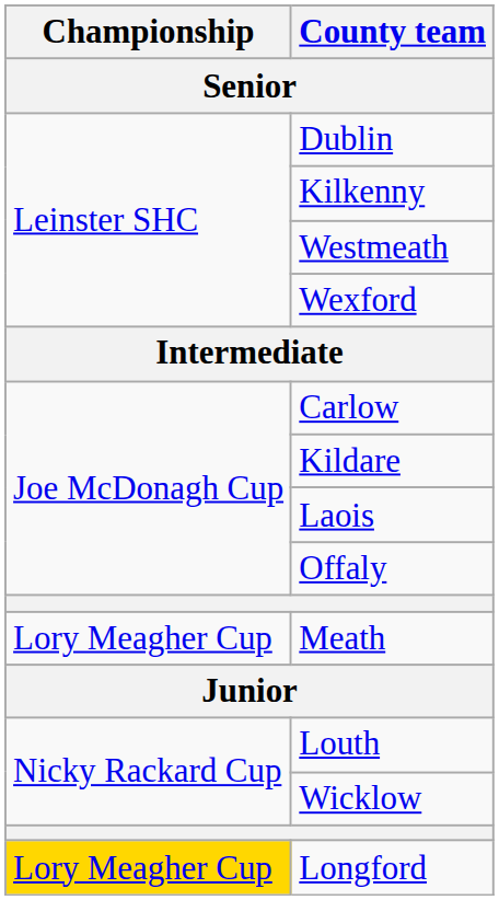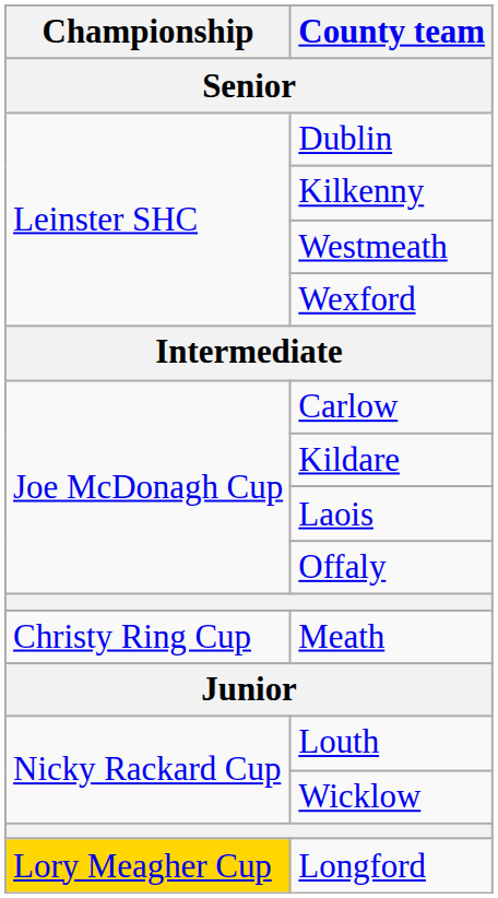 <table class="wikitable sortable">
 <tr>
 <th>Championship</th>
 <th><a href='#'>County team</a></th>
 </tr>
 <tr>
 <th colspan="2">Senior</th>
 </tr>
 <tr>
 <td rowspan="4"><a href='#'>Leinster SHC</a></td>
 <td> <a href='#'>Dublin</a></td>
 </tr>
 <tr>
 <td> <a href='#'>Kilkenny</a></td>
 </tr>
 <tr>
 <td> <a href='#'>Westmeath</a></td>
 </tr>
 <tr>
 <td> <a href='#'>Wexford</a></td>
 </tr>
 <tr>
 <th colspan="2">Intermediate</th>
 </tr>
 <tr>
 <td rowspan="4"><a href='#'>Joe McDonagh Cup</a></td>
 <td> <a href='#'>Carlow</a></td>
 </tr>
 <tr>
 <td> <a href='#'>Kildare</a></td>
 </tr>
 <tr>
 <td> <a href='#'>Laois</a></td>
 </tr>
 <tr>
 <td> <a href='#'>Offaly</a></td>
 </tr>
 <tr>
 <th colspan="2"></th>
 </tr>
 <tr>
-<td><a href='#'>Lory Meagher Cup</a></td>
+<td><a href='#'>Christy Ring Cup</a></td>
 <td> <a href='#'>Meath</a></td>
 </tr>
 <tr>
 <th colspan="2">Junior</th>
 </tr>
 <tr>
 <td rowspan="2"><a href='#'>Nicky Rackard Cup</a></td>
 <td> <a href='#'>Louth</a></td>
 </tr>
 <tr>
 <td> <a href='#'>Wicklow</a></td>
 </tr>
 <tr>
 <th colspan="2"></th>
 </tr>
 <tr>
 <td style="background: gold;"><a href='#'>Lory Meagher Cup</a></td>
 <td> <a href='#'>Longford</a></td>
 </tr>
 </table>
